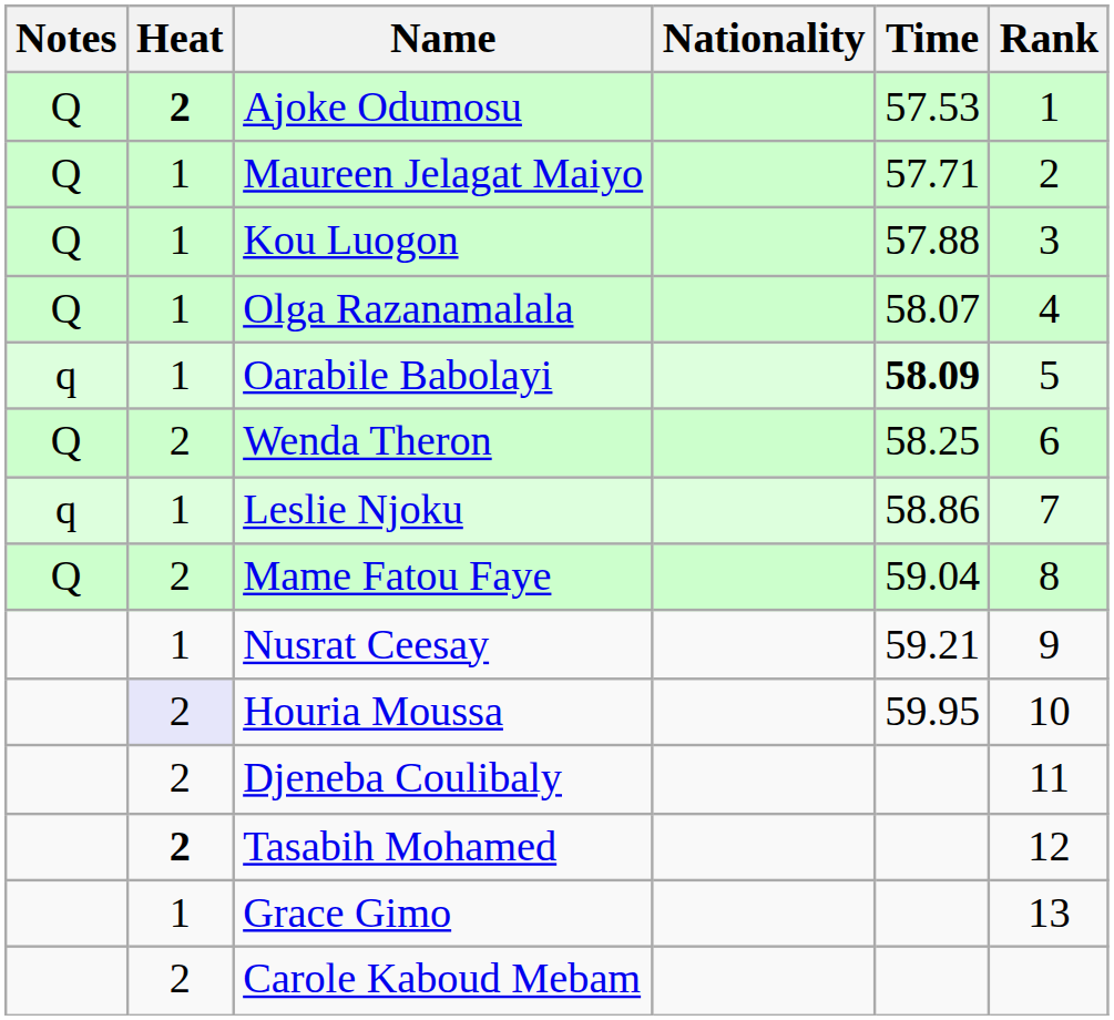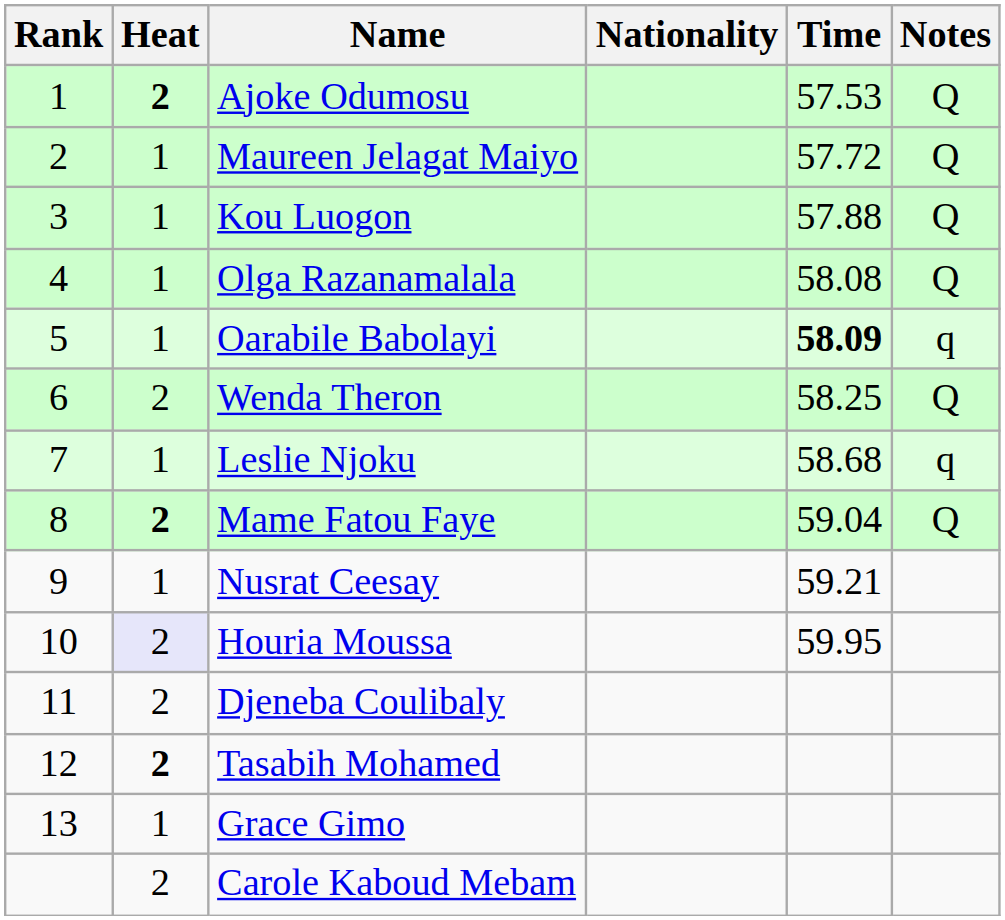 <table class="wikitable sortable" style="text-align:center">
 <tr>
-<th>Notes</th>
+<th>Rank</th>
 <th>Heat</th>
 <th>Name</th>
 <th>Nationality</th>
 <th>Time</th>
-<th>Rank</th>
+<th>Notes</th>
 </tr>
 <tr bgcolor=ccffcc>
-<td>Q</td>
+<td>1</td>
 <td><strong>2</strong></td>
 <td align=left><a href='#'>Ajoke Odumosu</a></td>
 <td align=left></td>
 <td>57.53</td>
-<td>1</td>
+<td>Q</td>
 </tr>
 <tr bgcolor=ccffcc>
-<td>Q</td>
+<td>2</td>
 <td>1</td>
 <td align=left><a href='#'>Maureen Jelagat Maiyo</a></td>
 <td align=left></td>
-<td>57.71</td>
-<td>2</td>
+<td>57.72</td>
+<td>Q</td>
 </tr>
 <tr bgcolor=ccffcc>
-<td>Q</td>
+<td>3</td>
 <td>1</td>
 <td align=left><a href='#'>Kou Luogon</a></td>
 <td align=left></td>
 <td>57.88</td>
-<td>3</td>
+<td>Q</td>
 </tr>
 <tr bgcolor=ccffcc>
-<td>Q</td>
+<td>4</td>
 <td>1</td>
 <td align=left><a href='#'>Olga Razanamalala</a></td>
 <td align=left></td>
-<td>58.07</td>
-<td>4</td>
+<td>58.08</td>
+<td>Q</td>
 </tr>
 <tr bgcolor=ddffdd>
-<td>q</td>
+<td>5</td>
 <td>1</td>
 <td align=left><a href='#'>Oarabile Babolayi</a></td>
 <td align=left></td>
 <td><strong>58.09</strong></td>
-<td>5</td>
+<td>q</td>
 </tr>
 <tr bgcolor=ccffcc>
-<td>Q</td>
+<td>6</td>
 <td>2</td>
 <td align=left><a href='#'>Wenda Theron</a></td>
 <td align=left></td>
 <td>58.25</td>
-<td>6</td>
+<td>Q</td>
 </tr>
 <tr bgcolor=ddffdd>
-<td>q</td>
+<td>7</td>
 <td>1</td>
 <td align=left><a href='#'>Leslie Njoku</a></td>
 <td align=left></td>
-<td>58.86</td>
-<td>7</td>
+<td>58.68</td>
+<td>q</td>
 </tr>
 <tr bgcolor=ccffcc>
-<td>Q</td>
-<td>2</td>
+<td>8</td>
+<td><strong>2</strong></td>
 <td align=left><a href='#'>Mame Fatou Faye</a></td>
 <td align=left></td>
 <td>59.04</td>
-<td>8</td>
+<td>Q</td>
 </tr>
 <tr>
-<td></td>
+<td>9</td>
 <td>1</td>
 <td align=left><a href='#'>Nusrat Ceesay</a></td>
 <td align=left></td>
 <td>59.21</td>
-<td>9</td>
+<td></td>
 </tr>
 <tr>
-<td></td>
+<td>10</td>
 <td style="background: lavender;">2</td>
 <td align=left><a href='#'>Houria Moussa</a></td>
 <td align=left></td>
 <td>59.95</td>
-<td>10</td>
+<td></td>
 </tr>
 <tr>
-<td></td>
+<td>11</td>
 <td>2</td>
 <td align=left><a href='#'>Djeneba Coulibaly</a></td>
 <td align=left></td>
 <td></td>
-<td>11</td>
+<td></td>
 </tr>
 <tr>
-<td></td>
+<td>12</td>
 <td><strong>2</strong></td>
 <td align=left><a href='#'>Tasabih Mohamed</a></td>
 <td align=left></td>
 <td></td>
-<td>12</td>
+<td></td>
 </tr>
 <tr>
-<td></td>
+<td>13</td>
 <td>1</td>
 <td align=left><a href='#'>Grace Gimo</a></td>
 <td align=left></td>
 <td></td>
-<td>13</td>
+<td></td>
 </tr>
 <tr>
 <td></td>
 <td>2</td>
 <td align=left><a href='#'>Carole Kaboud Mebam</a></td>
 <td align=left></td>
 <td></td>
 <td></td>
 </tr>
 </table>
